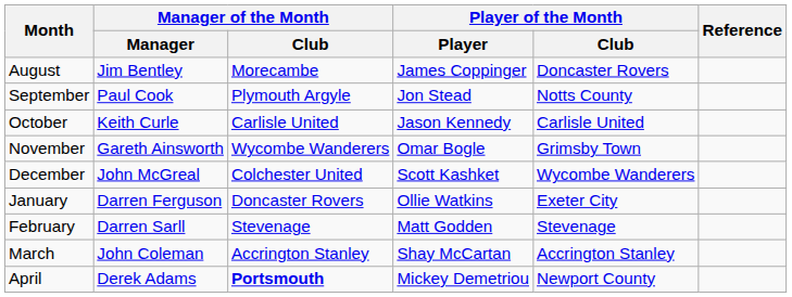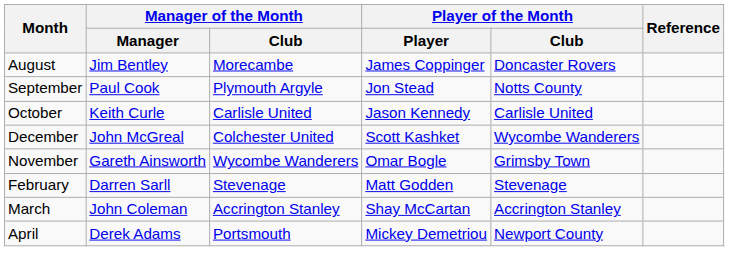 <table class="wikitable">
 <tr>
 <th rowspan="2">Month</th>
 <th colspan="2"><a href='#'>Manager of the Month</a></th>
 <th colspan="2"><a href='#'>Player of the Month</a></th>
 <th rowspan="2">Reference</th>
 </tr>
 <tr>
 <th>Manager</th>
 <th>Club</th>
 <th>Player</th>
 <th>Club</th>
 </tr>
 <tr>
 <td>August</td>
 <td> <a href='#'>Jim Bentley</a></td>
 <td><a href='#'>Morecambe</a></td>
 <td> <a href='#'>James Coppinger</a></td>
 <td><a href='#'>Doncaster Rovers</a></td>
 <td></td>
 </tr>
 <tr>
 <td>September</td>
 <td> <a href='#'>Paul Cook</a></td>
 <td><a href='#'>Plymouth Argyle</a></td>
 <td> <a href='#'>Jon Stead</a></td>
 <td><a href='#'>Notts County</a></td>
 <td></td>
 </tr>
 <tr>
 <td>October</td>
 <td> <a href='#'>Keith Curle</a></td>
 <td><a href='#'>Carlisle United</a></td>
 <td> <a href='#'>Jason Kennedy</a></td>
 <td><a href='#'>Carlisle United</a></td>
 <td></td>
 </tr>
 <tr>
-<td>November</td>
-<td> <a href='#'>Gareth Ainsworth</a></td>
-<td><a href='#'>Wycombe Wanderers</a></td>
-<td> <a href='#'>Omar Bogle</a></td>
-<td><a href='#'>Grimsby Town</a></td>
-<td></td>
-</tr>
-<tr>
 <td>December</td>
 <td> <a href='#'>John McGreal</a></td>
 <td><a href='#'>Colchester United</a></td>
 <td> <a href='#'>Scott Kashket</a></td>
 <td><a href='#'>Wycombe Wanderers</a></td>
 <td></td>
 </tr>
 <tr>
-<td>January</td>
-<td> <a href='#'>Darren Ferguson</a></td>
-<td><a href='#'>Doncaster Rovers</a></td>
-<td> <a href='#'>Ollie Watkins</a></td>
-<td><a href='#'>Exeter City</a></td>
+<td>November</td>
+<td> <a href='#'>Gareth Ainsworth</a></td>
+<td><a href='#'>Wycombe Wanderers</a></td>
+<td> <a href='#'>Omar Bogle</a></td>
+<td><a href='#'>Grimsby Town</a></td>
 <td></td>
 </tr>
 <tr>
 <td>February</td>
 <td> <a href='#'>Darren Sarll</a></td>
 <td><a href='#'>Stevenage</a></td>
 <td> <a href='#'>Matt Godden</a></td>
 <td><a href='#'>Stevenage</a></td>
 <td></td>
 </tr>
 <tr>
 <td>March</td>
 <td> <a href='#'>John Coleman</a></td>
 <td><a href='#'>Accrington Stanley</a></td>
 <td> <a href='#'>Shay McCartan</a></td>
 <td><a href='#'>Accrington Stanley</a></td>
 <td></td>
 </tr>
 <tr>
 <td>April</td>
 <td> <a href='#'>Derek Adams</a></td>
-<td><strong><a href='#'>Portsmouth</a></strong></td>
+<td><a href='#'>Portsmouth</a></td>
 <td> <a href='#'>Mickey Demetriou</a></td>
 <td><a href='#'>Newport County</a></td>
 <td></td>
 </tr>
 </table>
